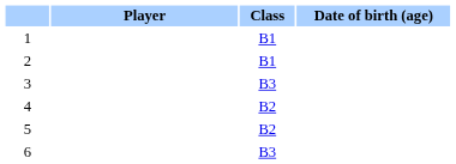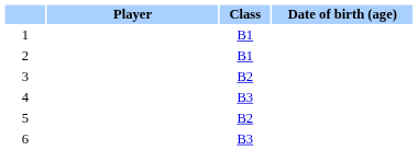 <table class="sortable" border="0" cellspacing="2" cellpadding="2">
 <tr style="background-color:#AAD0FF">
 <th width=8%></th>
 <th width=34%>Player</th>
 <th width=10%>Class</th>
 <th width=28%>Date of birth (age)</th>
 </tr>
 <tr>
 <td style="text-align: center;">1</td>
 <td></td>
 <td style="text-align: center;"><a href='#'>B1</a></td>
 <td style="text-align: center;"></td>
 </tr>
 <tr>
 <td style="text-align: center;">2</td>
 <td></td>
 <td style="text-align: center;"><a href='#'>B1</a></td>
 <td style="text-align: center;"></td>
 </tr>
 <tr>
 <td style="text-align: center;">3</td>
 <td></td>
-<td style="text-align: center;"><a href='#'>B3</a></td>
+<td style="text-align: center;"><a href='#'>B2</a></td>
 <td style="text-align: center;"></td>
 </tr>
 <tr>
 <td style="text-align: center;">4</td>
 <td></td>
-<td style="text-align: center;"><a href='#'>B2</a></td>
+<td style="text-align: center;"><a href='#'>B3</a></td>
 <td style="text-align: center;"></td>
 </tr>
 <tr>
 <td style="text-align: center;">5</td>
 <td></td>
 <td style="text-align: center;"><a href='#'>B2</a></td>
 <td style="text-align: center;"></td>
 </tr>
 <tr>
 <td style="text-align: center;">6</td>
 <td></td>
 <td style="text-align: center;"><a href='#'>B3</a></td>
 <td style="text-align: center;"></td>
 </tr>
 </table>
